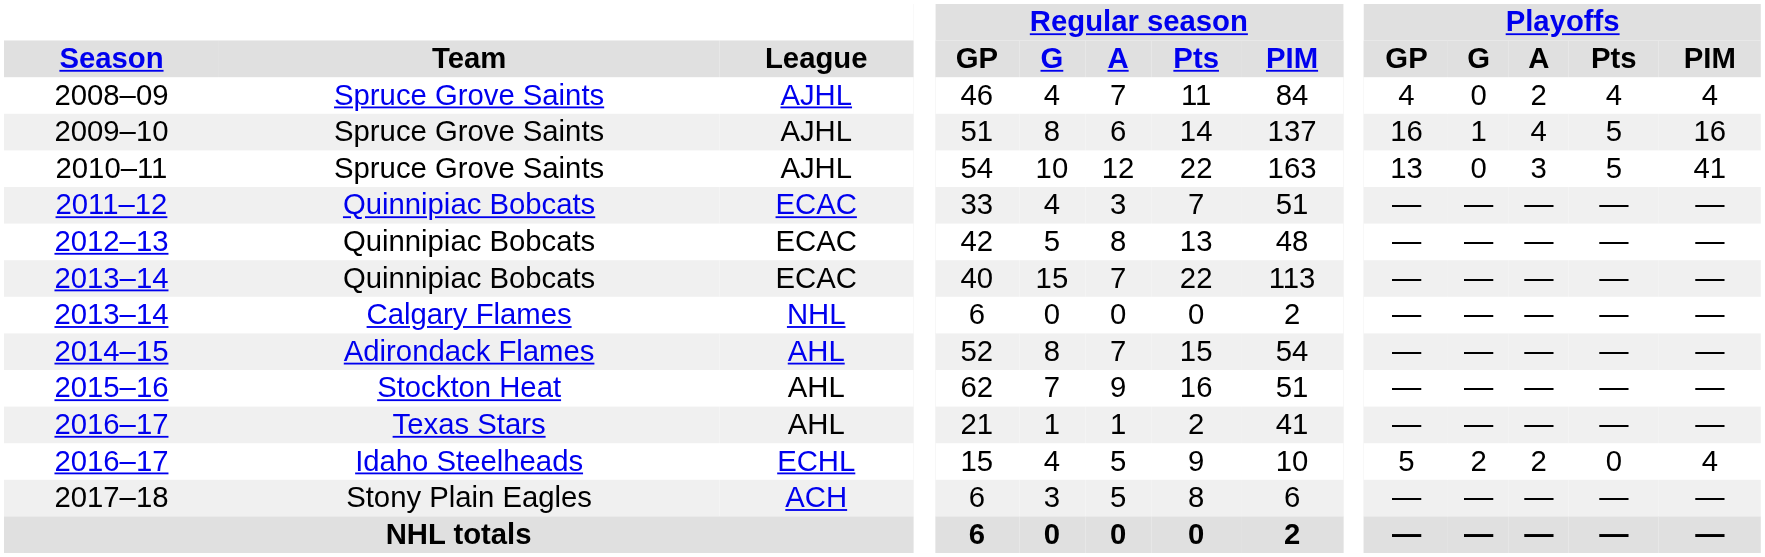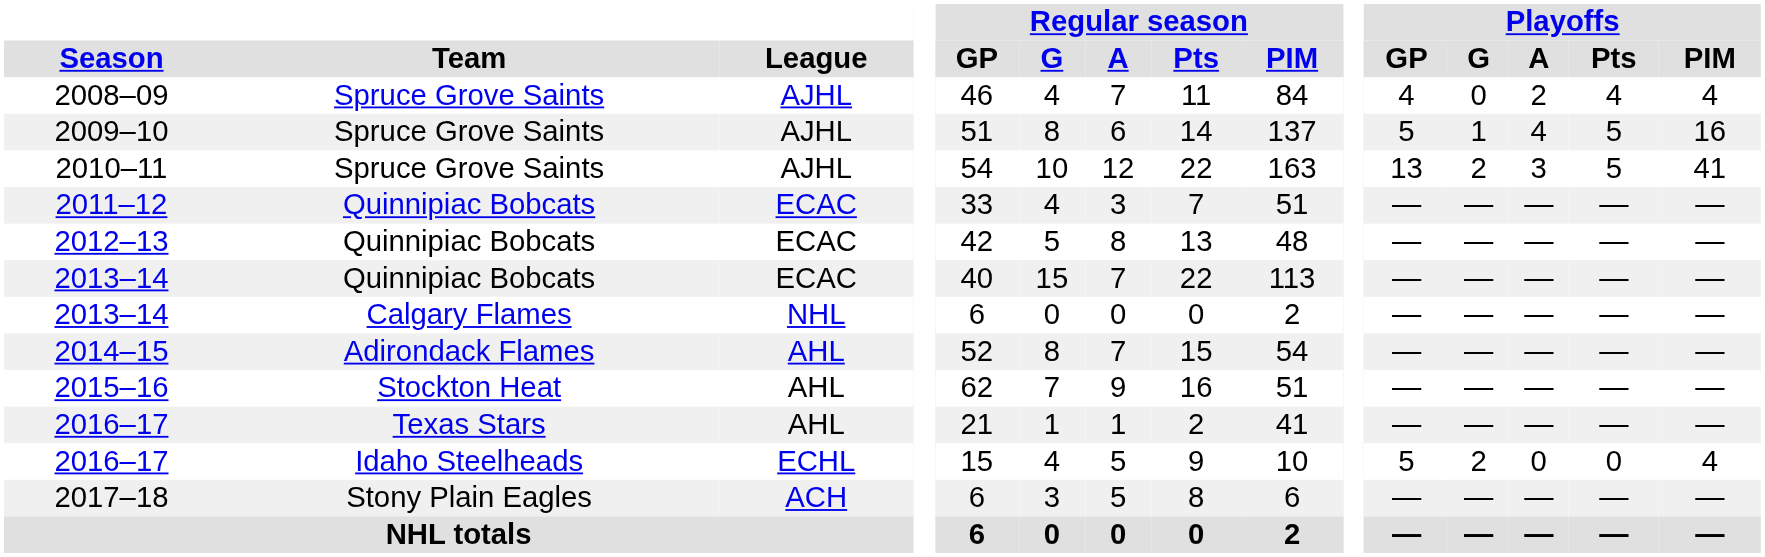 <table border="0" cellpadding="1" cellspacing="0" style="text-align:center; width:60em">
 <tr bgcolor="#e0e0e0">
 <th colspan="3" bgcolor="#ffffff"> </th>
 <th rowspan="99" bgcolor="#ffffff"> </th>
 <th colspan="5"><a href='#'>Regular season</a></th>
 <th rowspan="99" bgcolor="#ffffff"> </th>
 <th colspan="5"><a href='#'>Playoffs</a></th>
 </tr>
 <tr bgcolor="#e0e0e0">
 <th><a href='#'>Season</a></th>
 <th>Team</th>
 <th>League</th>
 <th>GP</th>
 <th><a href='#'>G</a></th>
 <th><a href='#'>A</a></th>
 <th><a href='#'>Pts</a></th>
 <th><a href='#'>PIM</a></th>
 <th>GP</th>
 <th>G</th>
 <th>A</th>
 <th>Pts</th>
 <th>PIM</th>
 </tr>
 <tr>
 <td>2008–09</td>
 <td><a href='#'>Spruce Grove Saints</a></td>
 <td><a href='#'>AJHL</a></td>
 <td>46</td>
 <td>4</td>
 <td>7</td>
 <td>11</td>
 <td>84</td>
 <td>4</td>
 <td>0</td>
 <td>2</td>
 <td>4</td>
 <td>4</td>
 </tr>
 <tr bgcolor="#f0f0f0">
 <td>2009–10</td>
 <td>Spruce Grove Saints</td>
 <td>AJHL</td>
 <td>51</td>
 <td>8</td>
 <td>6</td>
 <td>14</td>
 <td>137</td>
-<td>16</td>
+<td>5</td>
 <td>1</td>
 <td>4</td>
 <td>5</td>
 <td>16</td>
 </tr>
 <tr>
 <td>2010–11</td>
 <td>Spruce Grove Saints</td>
 <td>AJHL</td>
 <td>54</td>
 <td>10</td>
 <td>12</td>
 <td>22</td>
 <td>163</td>
 <td>13</td>
-<td>0</td>
+<td>2</td>
 <td>3</td>
 <td>5</td>
 <td>41</td>
 </tr>
 <tr bgcolor="#f0f0f0">
 <td><a href='#'>2011–12</a></td>
 <td><a href='#'>Quinnipiac Bobcats</a></td>
 <td><a href='#'>ECAC</a></td>
 <td>33</td>
 <td>4</td>
 <td>3</td>
 <td>7</td>
 <td>51</td>
 <td>—</td>
 <td>—</td>
 <td>—</td>
 <td>—</td>
 <td>—</td>
 </tr>
 <tr>
 <td><a href='#'>2012–13</a></td>
 <td>Quinnipiac Bobcats</td>
 <td>ECAC</td>
 <td>42</td>
 <td>5</td>
 <td>8</td>
 <td>13</td>
 <td>48</td>
 <td>—</td>
 <td>—</td>
 <td>—</td>
 <td>—</td>
 <td>—</td>
 </tr>
 <tr bgcolor="#f0f0f0">
 <td><a href='#'>2013–14</a></td>
 <td>Quinnipiac Bobcats</td>
 <td>ECAC</td>
 <td>40</td>
 <td>15</td>
 <td>7</td>
 <td>22</td>
 <td>113</td>
 <td>—</td>
 <td>—</td>
 <td>—</td>
 <td>—</td>
 <td>—</td>
 </tr>
 <tr>
 <td><a href='#'>2013–14</a></td>
 <td><a href='#'>Calgary Flames</a></td>
 <td><a href='#'>NHL</a></td>
 <td>6</td>
 <td>0</td>
 <td>0</td>
 <td>0</td>
 <td>2</td>
 <td>—</td>
 <td>—</td>
 <td>—</td>
 <td>—</td>
 <td>—</td>
 </tr>
 <tr bgcolor="#f0f0f0">
 <td><a href='#'>2014–15</a></td>
 <td><a href='#'>Adirondack Flames</a></td>
 <td><a href='#'>AHL</a></td>
 <td>52</td>
 <td>8</td>
 <td>7</td>
 <td>15</td>
 <td>54</td>
 <td>—</td>
 <td>—</td>
 <td>—</td>
 <td>—</td>
 <td>—</td>
 </tr>
 <tr>
 <td><a href='#'>2015–16</a></td>
 <td><a href='#'>Stockton Heat</a></td>
 <td>AHL</td>
 <td>62</td>
 <td>7</td>
 <td>9</td>
 <td>16</td>
 <td>51</td>
 <td>—</td>
 <td>—</td>
 <td>—</td>
 <td>—</td>
 <td>—</td>
 </tr>
 <tr bgcolor="#f0f0f0">
 <td><a href='#'>2016–17</a></td>
 <td><a href='#'>Texas Stars</a></td>
 <td>AHL</td>
 <td>21</td>
 <td>1</td>
 <td>1</td>
 <td>2</td>
 <td>41</td>
 <td>—</td>
 <td>—</td>
 <td>—</td>
 <td>—</td>
 <td>—</td>
 </tr>
 <tr>
 <td><a href='#'>2016–17</a></td>
 <td><a href='#'>Idaho Steelheads</a></td>
 <td><a href='#'>ECHL</a></td>
 <td>15</td>
 <td>4</td>
 <td>5</td>
 <td>9</td>
 <td>10</td>
 <td>5</td>
 <td>2</td>
-<td>2</td>
+<td>0</td>
 <td>0</td>
 <td>4</td>
 </tr>
 <tr bgcolor="#f0f0f0">
 <td>2017–18</td>
 <td>Stony Plain Eagles</td>
 <td><a href='#'>ACH</a></td>
 <td>6</td>
 <td>3</td>
 <td>5</td>
 <td>8</td>
 <td>6</td>
 <td>—</td>
 <td>—</td>
 <td>—</td>
 <td>—</td>
 <td>—</td>
 </tr>
 <tr bgcolor="#e0e0e0">
 <th colspan="3">NHL totals</th>
 <th>6</th>
 <th>0</th>
 <th>0</th>
 <th>0</th>
 <th>2</th>
 <th>—</th>
 <th>—</th>
 <th>—</th>
 <th>—</th>
 <th>—</th>
 </tr>
 </table>
